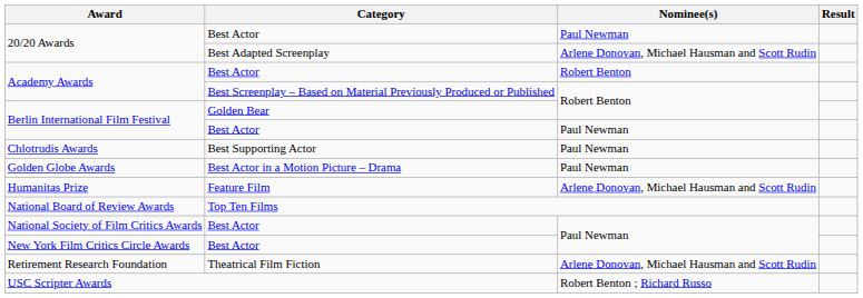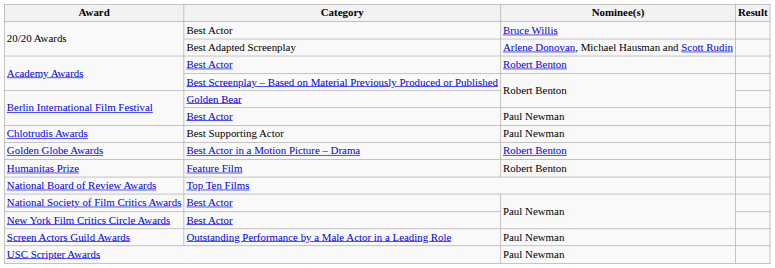 <table class="wikitable plainrowheaders">
 <tr>
 <th>Award</th>
 <th>Category</th>
 <th>Nominee(s)</th>
 <th>Result</th>
 </tr>
 <tr>
 <td rowspan="2">20/20 Awards</td>
 <td>Best Actor</td>
-<td><a href='#'>Paul Newman</a></td>
+<td><a href='#'>Bruce Willis</a></td>
 <td></td>
 </tr>
 <tr>
 <td>Best Adapted Screenplay</td>
 <td><a href='#'>Arlene Donovan</a>, Michael Hausman and <a href='#'>Scott Rudin</a></td>
 <td></td>
 </tr>
 <tr>
 <td rowspan="2"><a href='#'>Academy Awards</a></td>
 <td><a href='#'>Best Actor</a></td>
 <td><a href='#'>Robert Benton</a></td>
 <td></td>
 </tr>
 <tr>
 <td><a href='#'>Best Screenplay – Based on Material Previously Produced or Published</a></td>
 <td rowspan="2">Robert Benton</td>
 <td></td>
 </tr>
 <tr>
 <td rowspan="2"><a href='#'>Berlin International Film Festival</a></td>
 <td><a href='#'>Golden Bear</a></td>
 <td></td>
 </tr>
 <tr>
 <td><a href='#'>Best Actor</a></td>
 <td>Paul Newman</td>
 <td></td>
 </tr>
 <tr>
 <td><a href='#'>Chlotrudis Awards</a></td>
 <td>Best Supporting Actor</td>
 <td>Paul Newman</td>
 <td></td>
 </tr>
 <tr>
 <td><a href='#'>Golden Globe Awards</a></td>
 <td><a href='#'>Best Actor in a Motion Picture – Drama</a></td>
-<td>Paul Newman</td>
+<td><a href='#'>Robert Benton</a></td>
 <td></td>
 </tr>
 <tr>
 <td><a href='#'>Humanitas Prize</a></td>
 <td><a href='#'>Feature Film</a></td>
-<td><a href='#'>Arlene Donovan</a>, Michael Hausman and <a href='#'>Scott Rudin</a></td>
+<td>Robert Benton</td>
 <td></td>
 </tr>
 <tr>
 <td><a href='#'>National Board of Review Awards</a></td>
 <td colspan="2"><a href='#'>Top Ten Films</a></td>
 <td></td>
 </tr>
 <tr>
 <td><a href='#'>National Society of Film Critics Awards</a></td>
 <td><a href='#'>Best Actor</a></td>
 <td rowspan="2">Paul Newman</td>
 <td></td>
 </tr>
 <tr>
 <td><a href='#'>New York Film Critics Circle Awards</a></td>
 <td><a href='#'>Best Actor</a></td>
 <td></td>
 </tr>
 <tr>
-<td>Retirement Research Foundation</td>
-<td>Theatrical Film Fiction</td>
-<td><a href='#'>Arlene Donovan</a>, Michael Hausman and <a href='#'>Scott Rudin</a></td>
+<td><a href='#'>Screen Actors Guild Awards</a></td>
+<td><a href='#'>Outstanding Performance by a Male Actor in a Leading Role</a></td>
+<td>Paul Newman</td>
 <td></td>
 </tr>
 <tr>
 <td colspan="2"><a href='#'>USC Scripter Awards</a></td>
-<td>Robert Benton ; <a href='#'>Richard Russo</a> </td>
+<td>Paul Newman</td>
 <td></td>
 </tr>
 </table>
